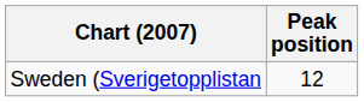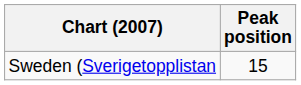 <table class="wikitable">
 <tr>
 <th>Chart (2007)</th>
 <th>Peak<br>position</th>
 </tr>
 <tr>
 <td>Sweden (<a href='#'>Sverigetopplistan</a></td>
-<td align="center">12</td>
+<td align="center">15</td>
 </tr>
 </table>
